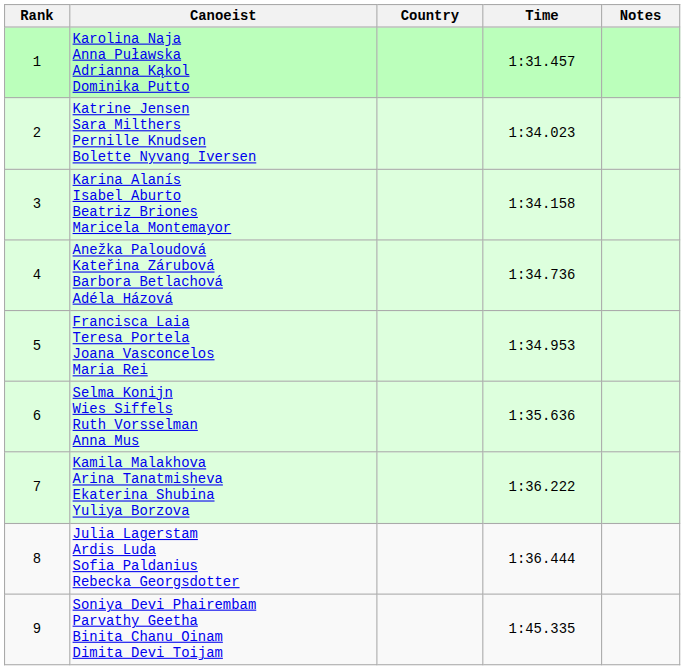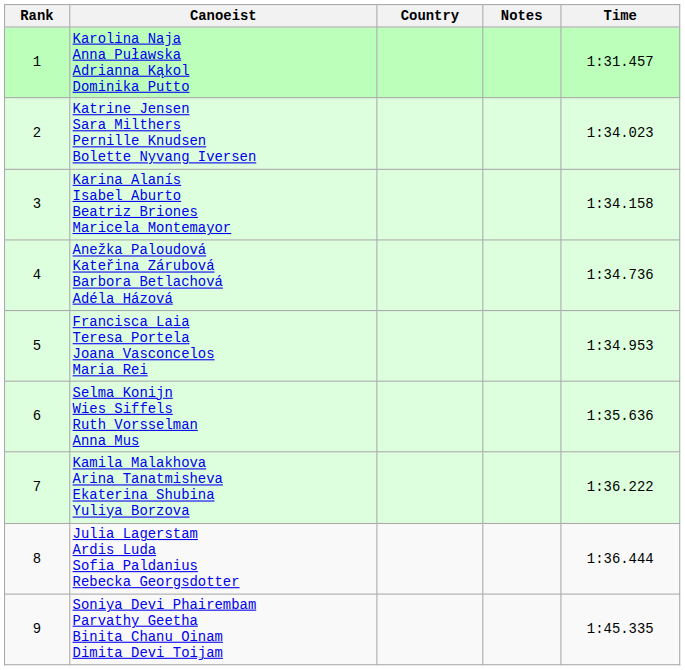 <table class="wikitable" style="text-align:center;width: 50%">
 <tr>
 <th>Rank</th>
 <th>Canoeist</th>
 <th>Country</th>
+<th>Notes</th>
 <th>Time</th>
-<th>Notes</th>
 </tr>
 <tr bgcolor=bbffbb>
 <td>1</td>
 <td align="left"><a href='#'>Karolina Naja</a><br><a href='#'>Anna Puławska</a><br><a href='#'>Adrianna Kąkol</a><br><a href='#'>Dominika Putto</a></td>
 <td align="left"></td>
+<td></td>
 <td>1:31.457</td>
-<td></td>
 </tr>
 <tr bgcolor=ddffdd>
 <td>2</td>
 <td align="left"><a href='#'>Katrine Jensen</a><br><a href='#'>Sara Milthers</a><br><a href='#'>Pernille Knudsen</a><br><a href='#'>Bolette Nyvang Iversen</a></td>
 <td align="left"></td>
+<td></td>
 <td>1:34.023</td>
-<td></td>
 </tr>
 <tr bgcolor=ddffdd>
 <td>3</td>
 <td align="left"><a href='#'>Karina Alanís</a><br><a href='#'>Isabel Aburto</a><br><a href='#'>Beatriz Briones</a><br><a href='#'>Maricela Montemayor</a></td>
 <td align="left"></td>
+<td></td>
 <td>1:34.158</td>
-<td></td>
 </tr>
 <tr bgcolor=ddffdd>
 <td>4</td>
 <td align="left"><a href='#'>Anežka Paloudová</a><br><a href='#'>Kateřina Zárubová</a><br><a href='#'>Barbora Betlachová</a><br><a href='#'>Adéla Házová</a></td>
 <td align="left"></td>
+<td></td>
 <td>1:34.736</td>
-<td></td>
 </tr>
 <tr bgcolor=ddffdd>
 <td>5</td>
 <td align="left"><a href='#'>Francisca Laia</a><br><a href='#'>Teresa Portela</a><br><a href='#'>Joana Vasconcelos</a><br><a href='#'>Maria Rei</a></td>
 <td align="left"></td>
+<td></td>
 <td>1:34.953</td>
-<td></td>
 </tr>
 <tr bgcolor=ddffdd>
 <td>6</td>
 <td align="left"><a href='#'>Selma Konijn</a><br><a href='#'>Wies Siffels</a><br><a href='#'>Ruth Vorsselman</a><br><a href='#'>Anna Mus</a></td>
 <td align="left"></td>
+<td></td>
 <td>1:35.636</td>
-<td></td>
 </tr>
 <tr bgcolor=ddffdd>
 <td>7</td>
 <td align="left"><a href='#'>Kamila Malakhova</a><br><a href='#'>Arina Tanatmisheva</a><br><a href='#'>Ekaterina Shubina</a><br><a href='#'>Yuliya Borzova</a></td>
 <td align="left"></td>
+<td></td>
 <td>1:36.222</td>
-<td></td>
 </tr>
 <tr>
 <td>8</td>
 <td align="left"><a href='#'>Julia Lagerstam</a><br><a href='#'>Ardis Luda</a><br><a href='#'>Sofia Paldanius</a><br><a href='#'>Rebecka Georgsdotter</a></td>
 <td align="left"></td>
+<td></td>
 <td>1:36.444</td>
-<td></td>
 </tr>
 <tr>
 <td>9</td>
 <td align="left"><a href='#'>Soniya Devi Phairembam</a><br><a href='#'>Parvathy Geetha</a><br><a href='#'>Binita Chanu Oinam</a><br><a href='#'>Dimita Devi Toijam</a></td>
 <td align="left"></td>
+<td></td>
 <td>1:45.335</td>
-<td></td>
 </tr>
 </table>
